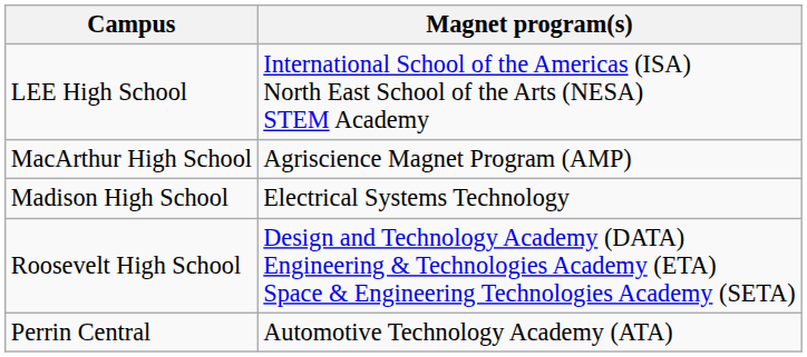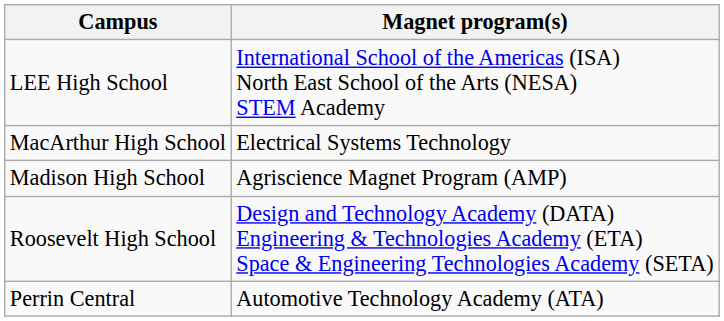 <table class="wikitable">
 <tr>
 <th>Campus</th>
 <th>Magnet program(s)</th>
 </tr>
 <tr>
 <td>LEE High School</td>
 <td><a href='#'>International School of the Americas</a> (ISA) <br> North East School of the Arts (NESA) <br> <a href='#'>STEM</a> Academy</td>
 </tr>
 <tr>
 <td>MacArthur High School</td>
-<td>Agriscience Magnet Program (AMP)</td>
+<td>Electrical Systems Technology</td>
 </tr>
 <tr>
 <td>Madison High School</td>
-<td>Electrical Systems Technology</td>
+<td>Agriscience Magnet Program (AMP)</td>
 </tr>
 <tr>
 <td>Roosevelt High School</td>
 <td><a href='#'>Design and Technology Academy</a> (DATA) <br> <a href='#'>Engineering & Technologies Academy</a> (ETA) <br> <a href='#'>Space & Engineering Technologies Academy</a> (SETA)</td>
 </tr>
 <tr>
 <td>Perrin Central</td>
 <td>Automotive Technology Academy (ATA)</td>
 </tr>
 </table>
